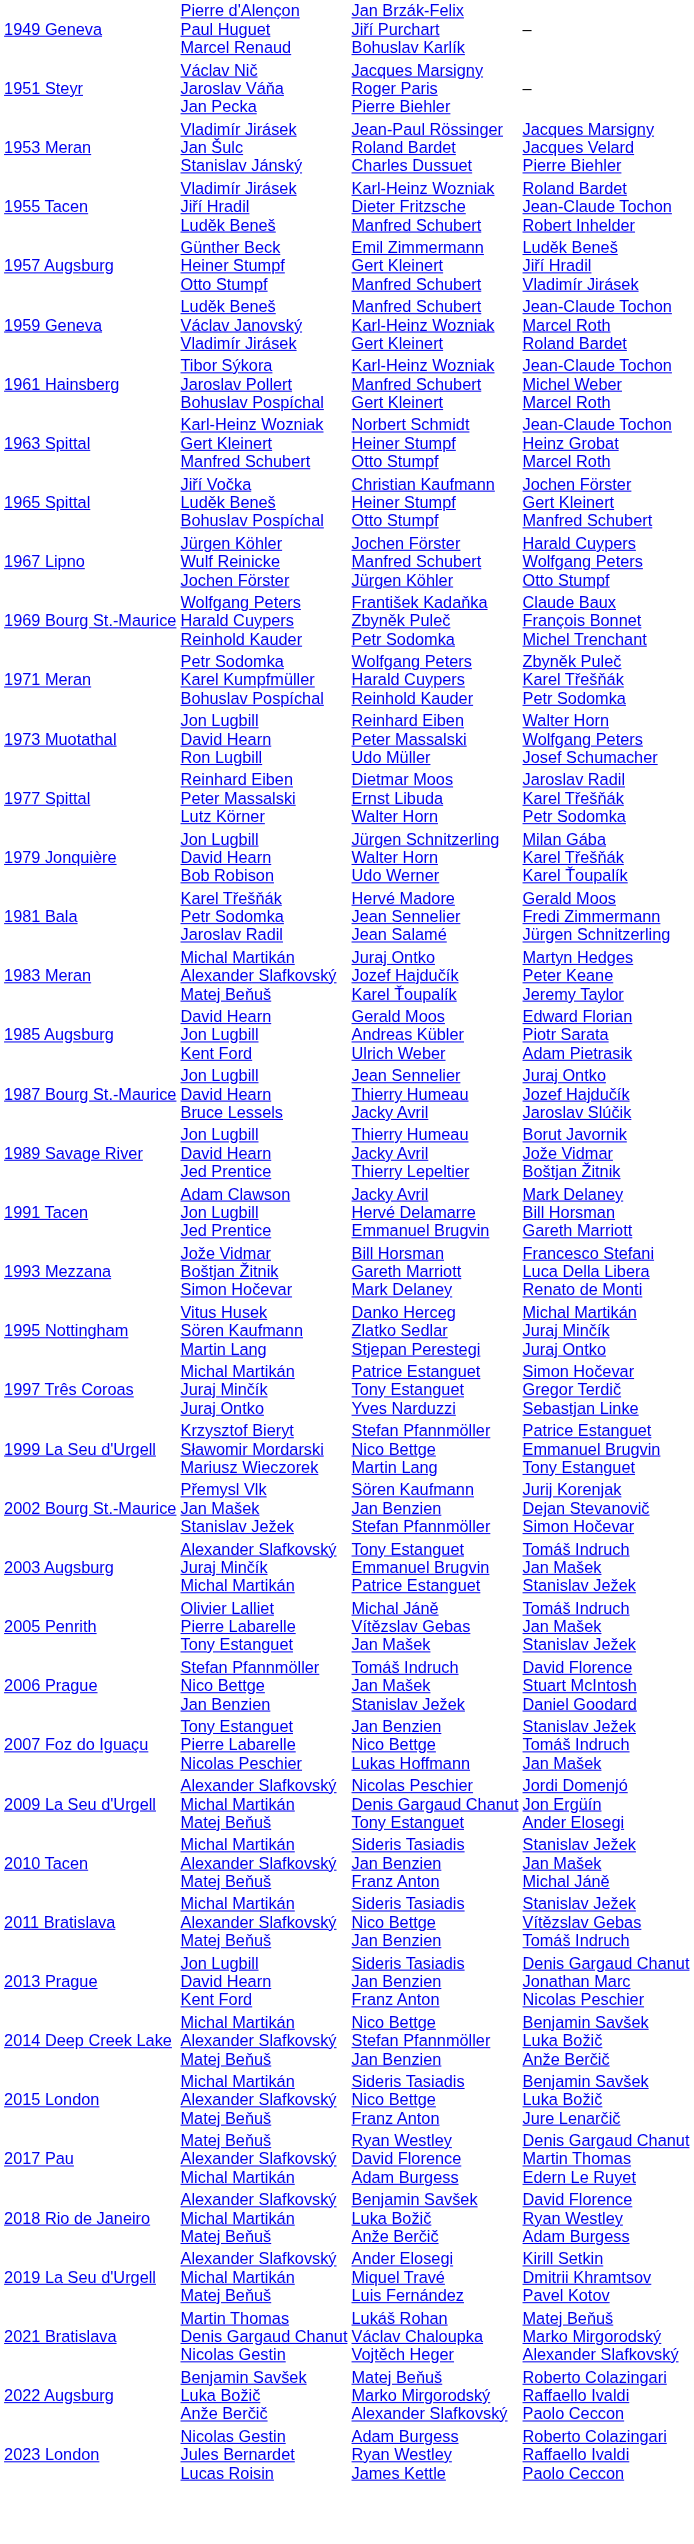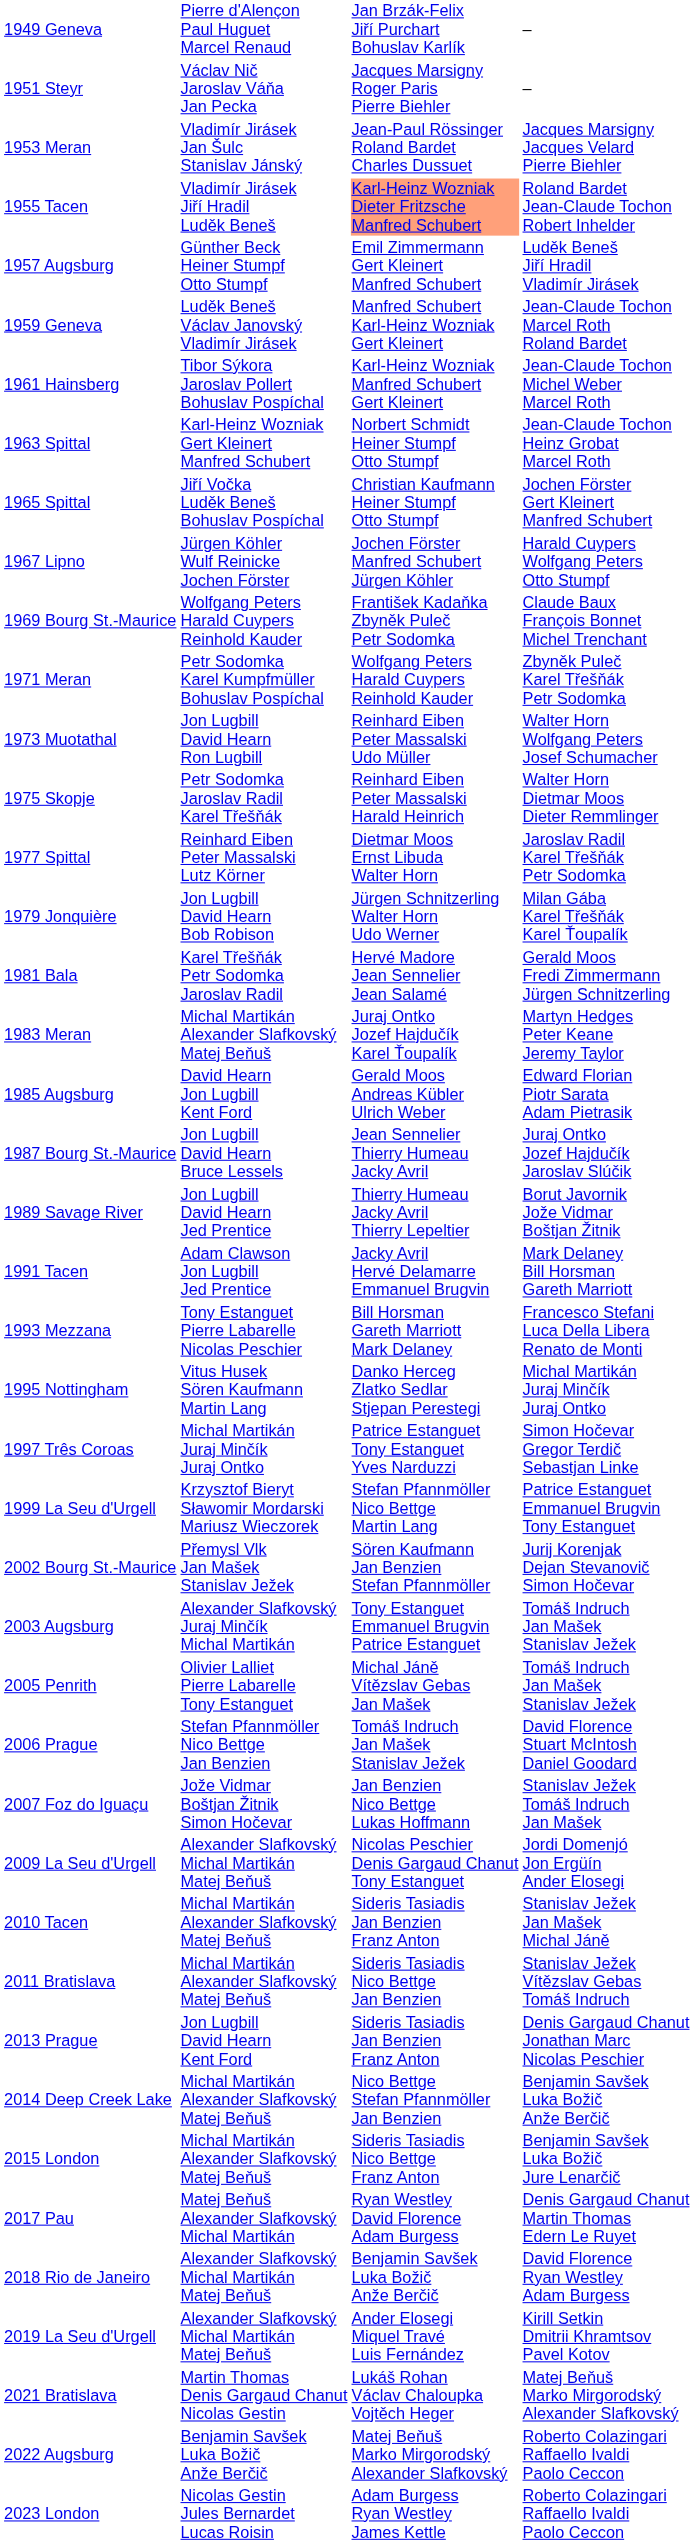 <table>
 <tr>
 <td><a href='#'>1949 Geneva</a></td>
 <td><a href='#'>Pierre d'Alençon</a><br><a href='#'>Paul Huguet</a><br><a href='#'>Marcel Renaud</a><br></td>
 <td><a href='#'>Jan Brzák-Felix</a><br><a href='#'>Jiří Purchart</a><br><a href='#'>Bohuslav Karlík</a><br></td>
 <td>–</td>
 </tr>
 <tr>
 <td><a href='#'>1951 Steyr</a></td>
 <td><a href='#'>Václav Nič</a><br><a href='#'>Jaroslav Váňa</a><br><a href='#'>Jan Pecka</a><br></td>
 <td><a href='#'>Jacques Marsigny</a><br><a href='#'>Roger Paris</a><br><a href='#'>Pierre Biehler</a><br></td>
 <td>–</td>
 </tr>
 <tr>
 <td><a href='#'>1953 Meran</a></td>
 <td><a href='#'>Vladimír Jirásek</a><br><a href='#'>Jan Šulc</a><br><a href='#'>Stanislav Jánský</a><br></td>
 <td><a href='#'>Jean-Paul Rössinger</a><br><a href='#'>Roland Bardet</a><br><a href='#'>Charles Dussuet</a><br></td>
 <td><a href='#'>Jacques Marsigny</a><br><a href='#'>Jacques Velard</a><br><a href='#'>Pierre Biehler</a><br></td>
 </tr>
 <tr>
 <td><a href='#'>1955 Tacen</a></td>
 <td><a href='#'>Vladimír Jirásek</a><br><a href='#'>Jiří Hradil</a><br><a href='#'>Luděk Beneš</a><br></td>
-<td><a href='#'>Karl-Heinz Wozniak</a><br><a href='#'>Dieter Fritzsche</a><br><a href='#'>Manfred Schubert</a><br></td>
+<td style="background: lightsalmon;"><a href='#'>Karl-Heinz Wozniak</a><br><a href='#'>Dieter Fritzsche</a><br><a href='#'>Manfred Schubert</a><br></td>
 <td><a href='#'>Roland Bardet</a><br><a href='#'>Jean-Claude Tochon</a><br><a href='#'>Robert Inhelder</a><br></td>
 </tr>
 <tr>
 <td><a href='#'>1957 Augsburg</a></td>
 <td><a href='#'>Günther Beck</a><br><a href='#'>Heiner Stumpf</a><br><a href='#'>Otto Stumpf</a><br></td>
 <td><a href='#'>Emil Zimmermann</a><br><a href='#'>Gert Kleinert</a><br><a href='#'>Manfred Schubert</a><br></td>
 <td><a href='#'>Luděk Beneš</a><br><a href='#'>Jiří Hradil</a><br><a href='#'>Vladimír Jirásek</a><br></td>
 </tr>
 <tr>
 <td><a href='#'>1959 Geneva</a></td>
 <td><a href='#'>Luděk Beneš</a><br><a href='#'>Václav Janovský</a><br><a href='#'>Vladimír Jirásek</a><br></td>
 <td><a href='#'>Manfred Schubert</a><br><a href='#'>Karl-Heinz Wozniak</a><br><a href='#'>Gert Kleinert</a><br></td>
 <td><a href='#'>Jean-Claude Tochon</a><br><a href='#'>Marcel Roth</a><br><a href='#'>Roland Bardet</a><br></td>
 </tr>
 <tr>
 <td><a href='#'>1961 Hainsberg</a></td>
 <td><a href='#'>Tibor Sýkora</a><br><a href='#'>Jaroslav Pollert</a><br><a href='#'>Bohuslav Pospíchal</a><br></td>
 <td><a href='#'>Karl-Heinz Wozniak</a><br><a href='#'>Manfred Schubert</a><br><a href='#'>Gert Kleinert</a><br></td>
 <td><a href='#'>Jean-Claude Tochon</a><br><a href='#'>Michel Weber</a><br><a href='#'>Marcel Roth</a><br></td>
 </tr>
 <tr>
 <td><a href='#'>1963 Spittal</a></td>
 <td><a href='#'>Karl-Heinz Wozniak</a><br><a href='#'>Gert Kleinert</a><br><a href='#'>Manfred Schubert</a><br></td>
 <td><a href='#'>Norbert Schmidt</a><br><a href='#'>Heiner Stumpf</a><br><a href='#'>Otto Stumpf</a><br></td>
 <td><a href='#'>Jean-Claude Tochon</a><br><a href='#'>Heinz Grobat</a><br><a href='#'>Marcel Roth</a><br></td>
 </tr>
 <tr>
 <td><a href='#'>1965 Spittal</a></td>
 <td><a href='#'>Jiří Vočka</a><br><a href='#'>Luděk Beneš</a><br><a href='#'>Bohuslav Pospíchal</a><br></td>
 <td><a href='#'>Christian Kaufmann</a><br><a href='#'>Heiner Stumpf</a><br><a href='#'>Otto Stumpf</a><br></td>
 <td><a href='#'>Jochen Förster</a><br><a href='#'>Gert Kleinert</a><br><a href='#'>Manfred Schubert</a><br></td>
 </tr>
 <tr>
 <td><a href='#'>1967 Lipno</a></td>
 <td><a href='#'>Jürgen Köhler</a><br><a href='#'>Wulf Reinicke</a><br><a href='#'>Jochen Förster</a><br></td>
 <td><a href='#'>Jochen Förster</a><br><a href='#'>Manfred Schubert</a><br><a href='#'>Jürgen Köhler</a><br></td>
 <td><a href='#'>Harald Cuypers</a><br><a href='#'>Wolfgang Peters</a><br><a href='#'>Otto Stumpf</a><br></td>
 </tr>
 <tr>
 <td><a href='#'>1969 Bourg St.-Maurice</a></td>
 <td><a href='#'>Wolfgang Peters</a><br><a href='#'>Harald Cuypers</a><br><a href='#'>Reinhold Kauder</a><br></td>
 <td><a href='#'>František Kadaňka</a><br><a href='#'>Zbyněk Puleč</a><br><a href='#'>Petr Sodomka</a><br></td>
 <td><a href='#'>Claude Baux</a><br><a href='#'>François Bonnet</a><br><a href='#'>Michel Trenchant</a><br></td>
 </tr>
 <tr>
 <td><a href='#'>1971 Meran</a></td>
 <td><a href='#'>Petr Sodomka</a><br><a href='#'>Karel Kumpfmüller</a><br><a href='#'>Bohuslav Pospíchal</a><br></td>
 <td><a href='#'>Wolfgang Peters</a><br><a href='#'>Harald Cuypers</a><br><a href='#'>Reinhold Kauder</a><br></td>
 <td><a href='#'>Zbyněk Puleč</a><br><a href='#'>Karel Třešňák</a><br><a href='#'>Petr Sodomka</a><br></td>
 </tr>
 <tr>
 <td><a href='#'>1973 Muotathal</a></td>
 <td><a href='#'>Jon Lugbill</a><br><a href='#'>David Hearn</a><br><a href='#'>Ron Lugbill</a><br></td>
 <td><a href='#'>Reinhard Eiben</a><br><a href='#'>Peter Massalski</a><br><a href='#'>Udo Müller</a><br></td>
 <td><a href='#'>Walter Horn</a><br><a href='#'>Wolfgang Peters</a><br><a href='#'>Josef Schumacher</a><br></td>
 </tr>
 <tr>
+<td><a href='#'>1975 Skopje</a></td>
+<td><a href='#'>Petr Sodomka</a><br><a href='#'>Jaroslav Radil</a><br><a href='#'>Karel Třešňák</a><br></td>
+<td><a href='#'>Reinhard Eiben</a><br><a href='#'>Peter Massalski</a><br><a href='#'>Harald Heinrich</a><br></td>
+<td><a href='#'>Walter Horn</a><br><a href='#'>Dietmar Moos</a><br><a href='#'>Dieter Remmlinger</a><br></td>
+</tr>
+<tr>
 <td><a href='#'>1977 Spittal</a></td>
 <td><a href='#'>Reinhard Eiben</a><br><a href='#'>Peter Massalski</a><br><a href='#'>Lutz Körner</a><br></td>
 <td><a href='#'>Dietmar Moos</a><br><a href='#'>Ernst Libuda</a><br><a href='#'>Walter Horn</a><br></td>
 <td><a href='#'>Jaroslav Radil</a><br><a href='#'>Karel Třešňák</a><br><a href='#'>Petr Sodomka</a><br></td>
 </tr>
 <tr>
 <td><a href='#'>1979 Jonquière</a></td>
 <td><a href='#'>Jon Lugbill</a><br><a href='#'>David Hearn</a><br><a href='#'>Bob Robison</a><br></td>
 <td><a href='#'>Jürgen Schnitzerling</a><br><a href='#'>Walter Horn</a><br><a href='#'>Udo Werner</a><br></td>
 <td><a href='#'>Milan Gába</a><br><a href='#'>Karel Třešňák</a><br><a href='#'>Karel Ťoupalík</a><br></td>
 </tr>
 <tr>
 <td><a href='#'>1981 Bala</a></td>
 <td><a href='#'>Karel Třešňák</a><br><a href='#'>Petr Sodomka</a><br><a href='#'>Jaroslav Radil</a><br></td>
 <td><a href='#'>Hervé Madore</a><br><a href='#'>Jean Sennelier</a><br><a href='#'>Jean Salamé</a><br></td>
 <td><a href='#'>Gerald Moos</a><br><a href='#'>Fredi Zimmermann</a><br><a href='#'>Jürgen Schnitzerling</a><br></td>
 </tr>
 <tr>
 <td><a href='#'>1983 Meran</a></td>
 <td><a href='#'>Michal Martikán</a><br><a href='#'>Alexander Slafkovský</a><br><a href='#'>Matej Beňuš</a><br></td>
 <td><a href='#'>Juraj Ontko</a><br><a href='#'>Jozef Hajdučík</a><br><a href='#'>Karel Ťoupalík</a><br></td>
 <td><a href='#'>Martyn Hedges</a><br><a href='#'>Peter Keane</a><br><a href='#'>Jeremy Taylor</a><br></td>
 </tr>
 <tr>
 <td><a href='#'>1985 Augsburg</a></td>
 <td><a href='#'>David Hearn</a><br><a href='#'>Jon Lugbill</a><br><a href='#'>Kent Ford</a><br></td>
 <td><a href='#'>Gerald Moos</a><br><a href='#'>Andreas Kübler</a><br><a href='#'>Ulrich Weber</a><br></td>
 <td><a href='#'>Edward Florian</a><br><a href='#'>Piotr Sarata</a><br><a href='#'>Adam Pietrasik</a><br></td>
 </tr>
 <tr>
 <td><a href='#'>1987 Bourg St.-Maurice</a></td>
 <td><a href='#'>Jon Lugbill</a><br><a href='#'>David Hearn</a><br><a href='#'>Bruce Lessels</a><br></td>
 <td><a href='#'>Jean Sennelier</a><br><a href='#'>Thierry Humeau</a><br><a href='#'>Jacky Avril</a><br></td>
 <td><a href='#'>Juraj Ontko</a><br><a href='#'>Jozef Hajdučík</a><br><a href='#'>Jaroslav Slúčik</a><br></td>
 </tr>
 <tr>
 <td><a href='#'>1989 Savage River</a></td>
 <td><a href='#'>Jon Lugbill</a><br><a href='#'>David Hearn</a><br><a href='#'>Jed Prentice</a><br></td>
 <td><a href='#'>Thierry Humeau</a><br><a href='#'>Jacky Avril</a><br><a href='#'>Thierry Lepeltier</a><br></td>
 <td><a href='#'>Borut Javornik</a><br><a href='#'>Jože Vidmar</a><br><a href='#'>Boštjan Žitnik</a><br></td>
 </tr>
 <tr>
 <td><a href='#'>1991 Tacen</a></td>
 <td><a href='#'>Adam Clawson</a><br><a href='#'>Jon Lugbill</a><br><a href='#'>Jed Prentice</a><br></td>
 <td><a href='#'>Jacky Avril</a><br><a href='#'>Hervé Delamarre</a><br><a href='#'>Emmanuel Brugvin</a><br></td>
 <td><a href='#'>Mark Delaney</a><br><a href='#'>Bill Horsman</a><br><a href='#'>Gareth Marriott</a><br></td>
 </tr>
 <tr>
 <td><a href='#'>1993 Mezzana</a></td>
-<td><a href='#'>Jože Vidmar</a><br><a href='#'>Boštjan Žitnik</a><br><a href='#'>Simon Hočevar</a><br></td>
+<td><a href='#'>Tony Estanguet</a><br><a href='#'>Pierre Labarelle</a><br><a href='#'>Nicolas Peschier</a><br></td>
 <td><a href='#'>Bill Horsman</a><br><a href='#'>Gareth Marriott</a><br><a href='#'>Mark Delaney</a><br></td>
 <td><a href='#'>Francesco Stefani</a><br><a href='#'>Luca Della Libera</a><br><a href='#'>Renato de Monti</a><br></td>
 </tr>
 <tr>
 <td><a href='#'>1995 Nottingham</a></td>
 <td><a href='#'>Vitus Husek</a><br><a href='#'>Sören Kaufmann</a><br><a href='#'>Martin Lang</a><br></td>
 <td><a href='#'>Danko Herceg</a><br><a href='#'>Zlatko Sedlar</a><br><a href='#'>Stjepan Perestegi</a><br></td>
 <td><a href='#'>Michal Martikán</a><br><a href='#'>Juraj Minčík</a><br><a href='#'>Juraj Ontko</a><br></td>
 </tr>
 <tr>
 <td><a href='#'>1997 Três Coroas</a></td>
 <td><a href='#'>Michal Martikán</a><br><a href='#'>Juraj Minčík</a><br><a href='#'>Juraj Ontko</a><br></td>
 <td><a href='#'>Patrice Estanguet</a><br><a href='#'>Tony Estanguet</a><br><a href='#'>Yves Narduzzi</a><br></td>
 <td><a href='#'>Simon Hočevar</a><br><a href='#'>Gregor Terdič</a><br><a href='#'>Sebastjan Linke</a><br></td>
 </tr>
 <tr>
 <td><a href='#'>1999 La Seu d'Urgell</a></td>
 <td><a href='#'>Krzysztof Bieryt</a><br><a href='#'>Sławomir Mordarski</a><br><a href='#'>Mariusz Wieczorek</a><br></td>
 <td><a href='#'>Stefan Pfannmöller</a><br><a href='#'>Nico Bettge</a><br><a href='#'>Martin Lang</a><br></td>
 <td><a href='#'>Patrice Estanguet</a><br><a href='#'>Emmanuel Brugvin</a><br><a href='#'>Tony Estanguet</a><br></td>
 </tr>
 <tr>
 <td><a href='#'>2002 Bourg St.-Maurice</a></td>
 <td><a href='#'>Přemysl Vlk</a><br><a href='#'>Jan Mašek</a><br><a href='#'>Stanislav Ježek</a><br></td>
 <td><a href='#'>Sören Kaufmann</a><br><a href='#'>Jan Benzien</a><br><a href='#'>Stefan Pfannmöller</a><br></td>
 <td><a href='#'>Jurij Korenjak</a><br><a href='#'>Dejan Stevanovič</a><br><a href='#'>Simon Hočevar</a><br></td>
 </tr>
 <tr>
 <td><a href='#'>2003 Augsburg</a></td>
 <td><a href='#'>Alexander Slafkovský</a><br><a href='#'>Juraj Minčík</a><br><a href='#'>Michal Martikán</a><br></td>
 <td><a href='#'>Tony Estanguet</a><br><a href='#'>Emmanuel Brugvin</a><br><a href='#'>Patrice Estanguet</a><br></td>
 <td><a href='#'>Tomáš Indruch</a><br><a href='#'>Jan Mašek</a><br><a href='#'>Stanislav Ježek</a><br></td>
 </tr>
 <tr>
 <td><a href='#'>2005 Penrith</a></td>
 <td><a href='#'>Olivier Lalliet</a><br><a href='#'>Pierre Labarelle</a><br><a href='#'>Tony Estanguet</a><br></td>
 <td><a href='#'>Michal Jáně</a><br><a href='#'>Vítězslav Gebas</a><br><a href='#'>Jan Mašek</a><br></td>
 <td><a href='#'>Tomáš Indruch</a><br><a href='#'>Jan Mašek</a><br><a href='#'>Stanislav Ježek</a><br></td>
 </tr>
 <tr>
 <td><a href='#'>2006 Prague</a></td>
 <td><a href='#'>Stefan Pfannmöller</a><br><a href='#'>Nico Bettge</a><br><a href='#'>Jan Benzien</a><br></td>
 <td><a href='#'>Tomáš Indruch</a><br><a href='#'>Jan Mašek</a><br><a href='#'>Stanislav Ježek</a><br></td>
 <td><a href='#'>David Florence</a><br><a href='#'>Stuart McIntosh</a><br><a href='#'>Daniel Goodard</a><br></td>
 </tr>
 <tr>
 <td><a href='#'>2007 Foz do Iguaçu</a></td>
-<td><a href='#'>Tony Estanguet</a><br><a href='#'>Pierre Labarelle</a><br><a href='#'>Nicolas Peschier</a><br></td>
+<td><a href='#'>Jože Vidmar</a><br><a href='#'>Boštjan Žitnik</a><br><a href='#'>Simon Hočevar</a><br></td>
 <td><a href='#'>Jan Benzien</a><br><a href='#'>Nico Bettge</a><br><a href='#'>Lukas Hoffmann</a><br></td>
 <td><a href='#'>Stanislav Ježek</a><br><a href='#'>Tomáš Indruch</a><br><a href='#'>Jan Mašek</a><br></td>
 </tr>
 <tr>
 <td><a href='#'>2009 La Seu d'Urgell</a></td>
 <td><a href='#'>Alexander Slafkovský</a><br><a href='#'>Michal Martikán</a><br><a href='#'>Matej Beňuš</a><br></td>
 <td><a href='#'>Nicolas Peschier</a><br><a href='#'>Denis Gargaud Chanut</a><br><a href='#'>Tony Estanguet</a><br></td>
 <td><a href='#'>Jordi Domenjó</a><br><a href='#'>Jon Ergüín</a><br><a href='#'>Ander Elosegi</a><br></td>
 </tr>
 <tr>
 <td><a href='#'>2010 Tacen</a></td>
 <td><a href='#'>Michal Martikán</a><br><a href='#'>Alexander Slafkovský</a><br><a href='#'>Matej Beňuš</a><br></td>
 <td><a href='#'>Sideris Tasiadis</a><br><a href='#'>Jan Benzien</a><br><a href='#'>Franz Anton</a><br></td>
 <td><a href='#'>Stanislav Ježek</a><br><a href='#'>Jan Mašek</a><br><a href='#'>Michal Jáně</a><br></td>
 </tr>
 <tr>
 <td><a href='#'>2011 Bratislava</a></td>
 <td><a href='#'>Michal Martikán</a><br><a href='#'>Alexander Slafkovský</a><br><a href='#'>Matej Beňuš</a><br></td>
 <td><a href='#'>Sideris Tasiadis</a><br><a href='#'>Nico Bettge</a><br><a href='#'>Jan Benzien</a><br></td>
 <td><a href='#'>Stanislav Ježek</a><br><a href='#'>Vítězslav Gebas</a><br><a href='#'>Tomáš Indruch</a><br></td>
 </tr>
 <tr>
 <td><a href='#'>2013 Prague</a></td>
 <td><a href='#'>Jon Lugbill</a><br><a href='#'>David Hearn</a><br><a href='#'>Kent Ford</a><br></td>
 <td><a href='#'>Sideris Tasiadis</a><br><a href='#'>Jan Benzien</a><br><a href='#'>Franz Anton</a><br></td>
 <td><a href='#'>Denis Gargaud Chanut</a><br><a href='#'>Jonathan Marc</a><br><a href='#'>Nicolas Peschier</a><br></td>
 </tr>
 <tr>
 <td><a href='#'>2014 Deep Creek Lake</a></td>
 <td><a href='#'>Michal Martikán</a><br><a href='#'>Alexander Slafkovský</a><br><a href='#'>Matej Beňuš</a><br></td>
 <td><a href='#'>Nico Bettge</a><br><a href='#'>Stefan Pfannmöller</a><br><a href='#'>Jan Benzien</a><br></td>
 <td><a href='#'>Benjamin Savšek</a><br><a href='#'>Luka Božič</a><br><a href='#'>Anže Berčič</a><br></td>
 </tr>
 <tr>
 <td><a href='#'>2015 London</a></td>
 <td><a href='#'>Michal Martikán</a><br><a href='#'>Alexander Slafkovský</a><br><a href='#'>Matej Beňuš</a><br></td>
 <td><a href='#'>Sideris Tasiadis</a><br><a href='#'>Nico Bettge</a><br><a href='#'>Franz Anton</a><br></td>
 <td><a href='#'>Benjamin Savšek</a><br><a href='#'>Luka Božič</a><br><a href='#'>Jure Lenarčič</a><br></td>
 </tr>
 <tr>
 <td><a href='#'>2017 Pau</a></td>
 <td><a href='#'>Matej Beňuš</a><br><a href='#'>Alexander Slafkovský</a><br><a href='#'>Michal Martikán</a><br></td>
 <td><a href='#'>Ryan Westley</a><br><a href='#'>David Florence</a><br><a href='#'>Adam Burgess</a><br></td>
 <td><a href='#'>Denis Gargaud Chanut</a><br><a href='#'>Martin Thomas</a><br><a href='#'>Edern Le Ruyet</a><br></td>
 </tr>
 <tr>
 <td><a href='#'>2018 Rio de Janeiro</a></td>
 <td><a href='#'>Alexander Slafkovský</a><br><a href='#'>Michal Martikán</a><br><a href='#'>Matej Beňuš</a><br></td>
 <td><a href='#'>Benjamin Savšek</a><br><a href='#'>Luka Božič</a><br><a href='#'>Anže Berčič</a><br></td>
 <td><a href='#'>David Florence</a><br><a href='#'>Ryan Westley</a><br><a href='#'>Adam Burgess</a><br></td>
 </tr>
 <tr>
 <td><a href='#'>2019 La Seu d'Urgell</a></td>
 <td><a href='#'>Alexander Slafkovský</a><br><a href='#'>Michal Martikán</a><br><a href='#'>Matej Beňuš</a><br></td>
 <td><a href='#'>Ander Elosegi</a><br><a href='#'>Miquel Travé</a><br><a href='#'>Luis Fernández</a><br></td>
 <td><a href='#'>Kirill Setkin</a><br><a href='#'>Dmitrii Khramtsov</a><br><a href='#'>Pavel Kotov</a><br></td>
 </tr>
 <tr>
 <td><a href='#'>2021 Bratislava</a></td>
 <td><a href='#'>Martin Thomas</a><br><a href='#'>Denis Gargaud Chanut</a><br><a href='#'>Nicolas Gestin</a><br></td>
 <td><a href='#'>Lukáš Rohan</a><br><a href='#'>Václav Chaloupka</a><br><a href='#'>Vojtěch Heger</a><br></td>
 <td><a href='#'>Matej Beňuš</a><br><a href='#'>Marko Mirgorodský</a><br><a href='#'>Alexander Slafkovský</a><br></td>
 </tr>
 <tr>
 <td><a href='#'>2022 Augsburg</a></td>
 <td><a href='#'>Benjamin Savšek</a><br><a href='#'>Luka Božič</a><br><a href='#'>Anže Berčič</a><br></td>
 <td><a href='#'>Matej Beňuš</a><br><a href='#'>Marko Mirgorodský</a><br><a href='#'>Alexander Slafkovský</a><br></td>
 <td><a href='#'>Roberto Colazingari</a><br><a href='#'>Raffaello Ivaldi</a><br><a href='#'>Paolo Ceccon</a><br></td>
 </tr>
 <tr>
 <td><a href='#'>2023 London</a></td>
 <td><a href='#'>Nicolas Gestin</a><br><a href='#'>Jules Bernardet</a><br><a href='#'>Lucas Roisin</a><br></td>
 <td><a href='#'>Adam Burgess</a><br><a href='#'>Ryan Westley</a><br><a href='#'>James Kettle</a><br></td>
 <td><a href='#'>Roberto Colazingari</a><br><a href='#'>Raffaello Ivaldi</a><br><a href='#'>Paolo Ceccon</a><br></td>
 </tr>
 </table>
